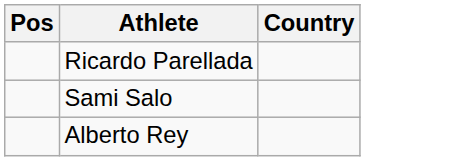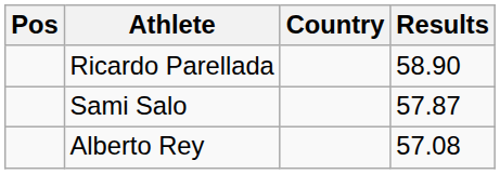 <table class="wikitable wikble">
 <tr>
 <th>Pos</th>
 <th>Athlete</th>
 <th>Country</th>
+<th>Results</th>
 </tr>
 <tr>
 <td align="center"></td>
 <td>Ricardo Parellada</td>
 <td></td>
+<td>58.90</td>
 </tr>
 <tr>
 <td align="center"></td>
 <td>Sami Salo</td>
 <td></td>
+<td>57.87</td>
 </tr>
 <tr>
 <td align="center"></td>
 <td>Alberto Rey</td>
 <td></td>
+<td>57.08</td>
 </tr>
 </table>
